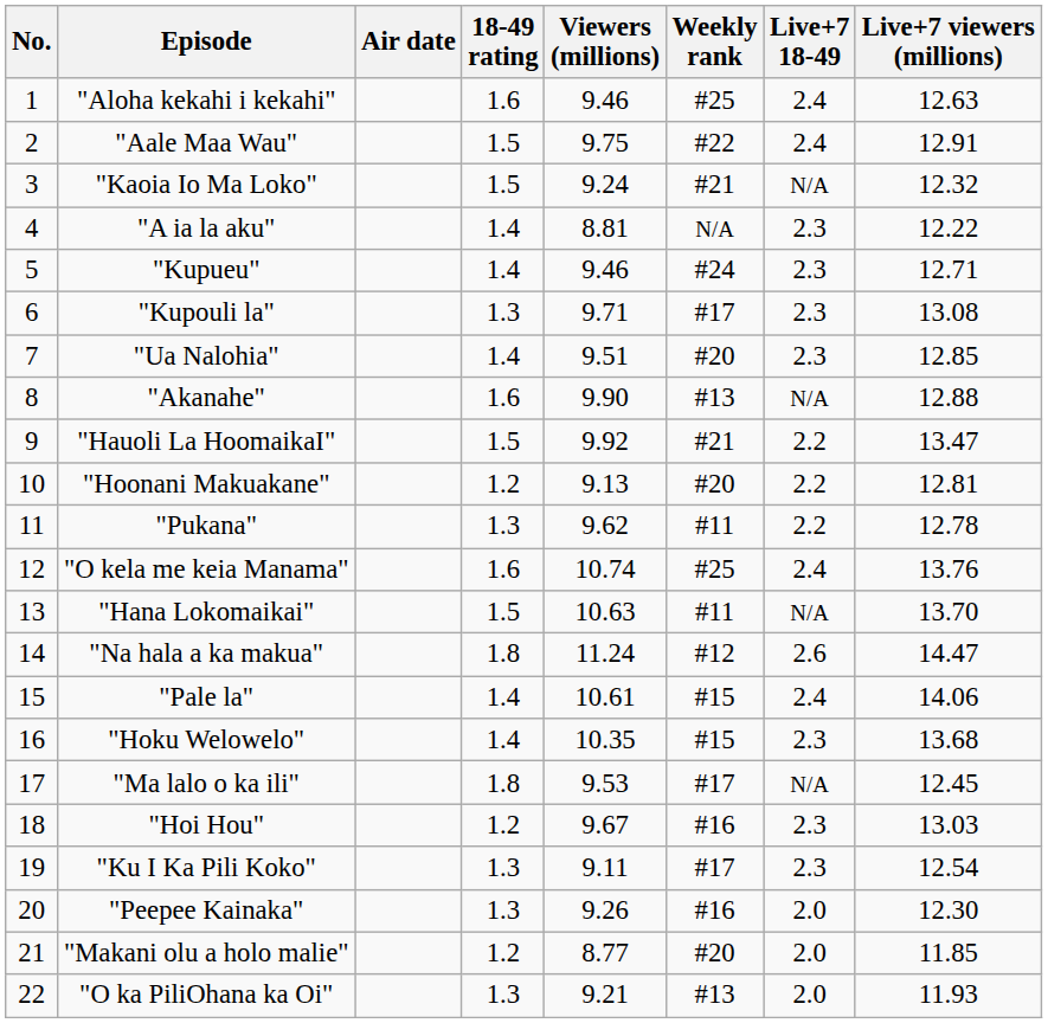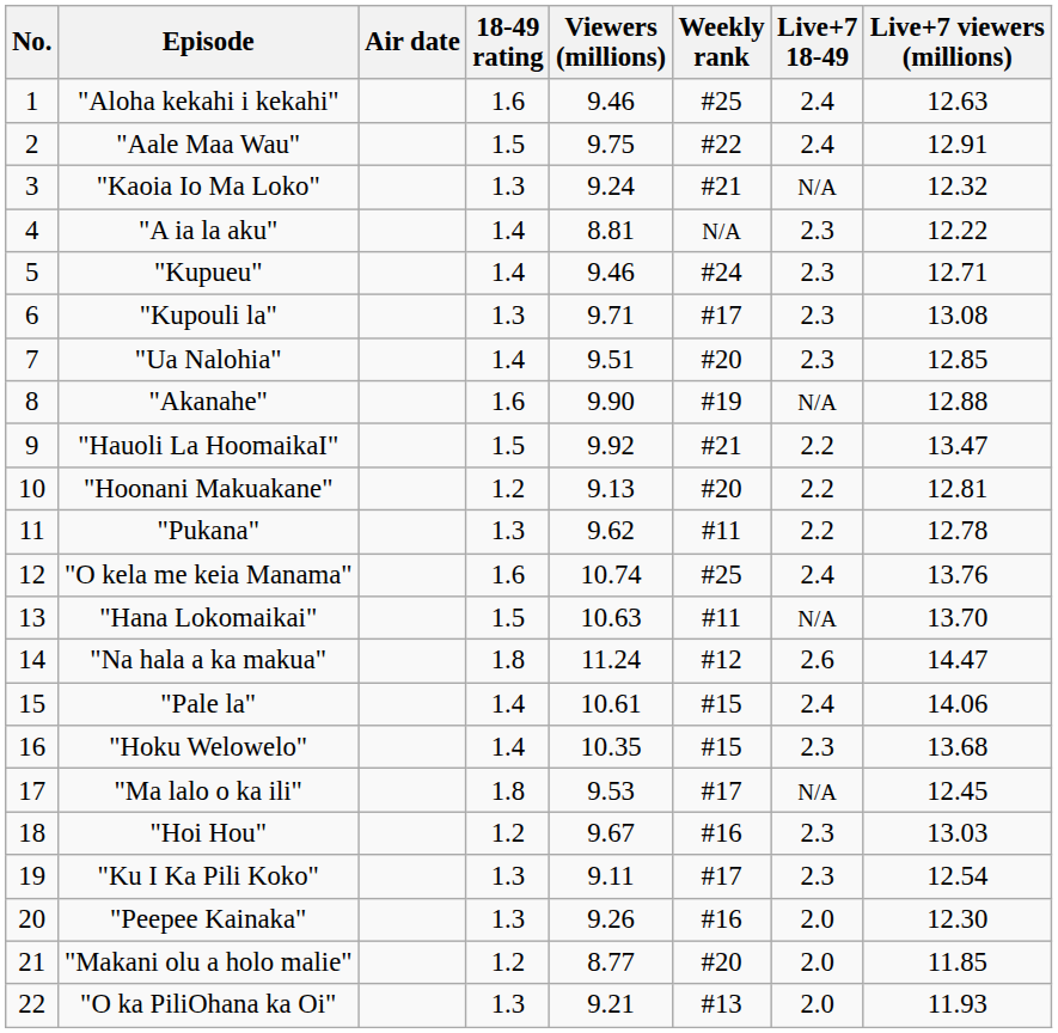 <table class="wikitable sortable" style="text-align:center;">
 <tr>
 <th>No.</th>
 <th>Episode</th>
 <th>Air date</th>
 <th>18-49<br>rating</th>
 <th>Viewers<br>(millions)</th>
 <th>Weekly<br>rank</th>
 <th>Live+7<br>18-49</th>
 <th>Live+7 viewers<br>(millions)</th>
 </tr>
 <tr>
 <td>1</td>
 <td>"Aloha kekahi i kekahi"</td>
 <td></td>
 <td>1.6</td>
 <td>9.46</td>
 <td>#25</td>
 <td>2.4</td>
 <td>12.63</td>
 </tr>
 <tr>
 <td>2</td>
 <td>"Aale Maa Wau"</td>
 <td></td>
 <td>1.5</td>
 <td>9.75</td>
 <td>#22</td>
 <td>2.4</td>
 <td>12.91</td>
 </tr>
 <tr>
 <td>3</td>
 <td>"Kaoia Io Ma Loko"</td>
 <td></td>
-<td>1.5</td>
+<td>1.3</td>
 <td>9.24</td>
 <td>#21</td>
 <td><span><small>N/A</small></span></td>
 <td>12.32</td>
 </tr>
 <tr>
 <td>4</td>
 <td>"A ia la aku"</td>
 <td></td>
 <td>1.4</td>
 <td>8.81</td>
 <td><span><small>N/A</small></span></td>
 <td>2.3</td>
 <td>12.22</td>
 </tr>
 <tr>
 <td>5</td>
 <td>"Kupueu"</td>
 <td></td>
 <td>1.4</td>
 <td>9.46</td>
 <td>#24</td>
 <td>2.3</td>
 <td>12.71</td>
 </tr>
 <tr>
 <td>6</td>
 <td>"Kupouli la"</td>
 <td></td>
 <td>1.3</td>
 <td>9.71</td>
 <td>#17</td>
 <td>2.3</td>
 <td>13.08</td>
 </tr>
 <tr>
 <td>7</td>
 <td>"Ua Nalohia"</td>
 <td></td>
 <td>1.4</td>
 <td>9.51</td>
 <td>#20</td>
 <td>2.3</td>
 <td>12.85</td>
 </tr>
 <tr>
 <td>8</td>
 <td>"Akanahe"</td>
 <td></td>
 <td>1.6</td>
 <td>9.90</td>
-<td>#13</td>
+<td>#19</td>
 <td><span><small>N/A</small></span></td>
 <td>12.88</td>
 </tr>
 <tr>
 <td>9</td>
 <td>"Hauoli La HoomaikaI"</td>
 <td></td>
 <td>1.5</td>
 <td>9.92</td>
 <td>#21</td>
 <td>2.2</td>
 <td>13.47</td>
 </tr>
 <tr>
 <td>10</td>
 <td>"Hoonani Makuakane"</td>
 <td></td>
 <td>1.2</td>
 <td>9.13</td>
 <td>#20</td>
 <td>2.2</td>
 <td>12.81</td>
 </tr>
 <tr>
 <td>11</td>
 <td>"Pukana"</td>
 <td></td>
 <td>1.3</td>
 <td>9.62</td>
 <td>#11</td>
 <td>2.2</td>
 <td>12.78</td>
 </tr>
 <tr>
 <td>12</td>
 <td>"O kela me keia Manama"</td>
 <td></td>
 <td>1.6</td>
 <td>10.74</td>
 <td>#25</td>
 <td>2.4</td>
 <td>13.76</td>
 </tr>
 <tr>
 <td>13</td>
 <td>"Hana Lokomaikai"</td>
 <td></td>
 <td>1.5</td>
 <td>10.63</td>
 <td>#11</td>
 <td><span><small>N/A</small></span></td>
 <td>13.70</td>
 </tr>
 <tr>
 <td>14</td>
 <td>"Na hala a ka makua"</td>
 <td></td>
 <td>1.8</td>
 <td>11.24</td>
 <td>#12</td>
 <td>2.6</td>
 <td>14.47</td>
 </tr>
 <tr>
 <td>15</td>
 <td>"Pale la"</td>
 <td></td>
 <td>1.4</td>
 <td>10.61</td>
 <td>#15</td>
 <td>2.4</td>
 <td>14.06</td>
 </tr>
 <tr>
 <td>16</td>
 <td>"Hoku Welowelo"</td>
 <td></td>
 <td>1.4</td>
 <td>10.35</td>
 <td>#15</td>
 <td>2.3</td>
 <td>13.68</td>
 </tr>
 <tr>
 <td>17</td>
 <td>"Ma lalo o ka ili"</td>
 <td></td>
 <td>1.8</td>
 <td>9.53</td>
 <td>#17</td>
 <td><span><small>N/A</small></span></td>
 <td>12.45</td>
 </tr>
 <tr>
 <td>18</td>
 <td>"Hoi Hou"</td>
 <td></td>
 <td>1.2</td>
 <td>9.67</td>
 <td>#16</td>
 <td>2.3</td>
 <td>13.03</td>
 </tr>
 <tr>
 <td>19</td>
 <td>"Ku I Ka Pili Koko"</td>
 <td></td>
 <td>1.3</td>
 <td>9.11</td>
 <td>#17</td>
 <td>2.3</td>
 <td>12.54</td>
 </tr>
 <tr>
 <td>20</td>
 <td>"Peepee Kainaka"</td>
 <td></td>
 <td>1.3</td>
 <td>9.26</td>
 <td>#16</td>
 <td>2.0</td>
 <td>12.30</td>
 </tr>
 <tr>
 <td>21</td>
 <td>"Makani olu a holo malie"</td>
 <td></td>
 <td>1.2</td>
 <td>8.77</td>
 <td>#20</td>
 <td>2.0</td>
 <td>11.85</td>
 </tr>
 <tr>
 <td>22</td>
 <td>"O ka PiliOhana ka Oi"</td>
 <td></td>
 <td>1.3</td>
 <td>9.21</td>
 <td>#13</td>
 <td>2.0</td>
 <td>11.93</td>
 </tr>
 <tr>
 </tr>
 </table>
